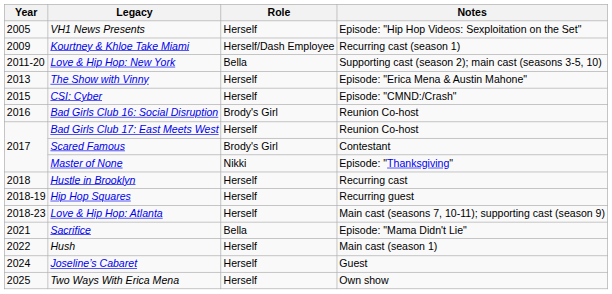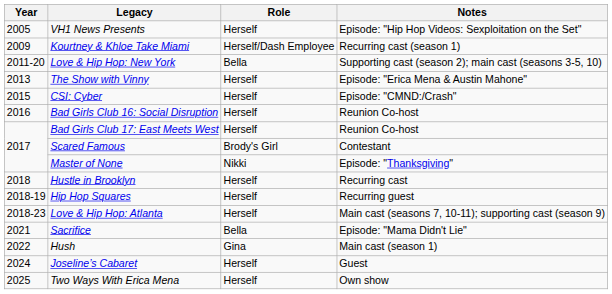 <table class="wikitable plainrowheaders sortable" style="margin-right: 0;">
 <tr>
 <th>Year</th>
 <th>Legacy</th>
 <th>Role</th>
 <th>Notes</th>
 </tr>
 <tr>
 <td>2005</td>
 <td><em>VH1 News Presents</em></td>
 <td>Herself</td>
 <td>Episode: "Hip Hop Videos: Sexploitation on the Set"</td>
 </tr>
 <tr>
 <td>2009</td>
 <td><em><a href='#'>Kourtney & Khloe Take Miami</a></em></td>
 <td>Herself/Dash Employee</td>
 <td>Recurring cast (season 1)</td>
 </tr>
 <tr>
 <td>2011-20</td>
 <td><em><a href='#'>Love & Hip Hop: New York</a></em></td>
 <td>Bella</td>
 <td>Supporting cast (season 2); main cast (seasons 3-5, 10)</td>
 </tr>
 <tr>
 <td>2013</td>
 <td><em><a href='#'>The Show with Vinny</a></em></td>
 <td>Herself</td>
 <td>Episode: "Erica Mena & Austin Mahone"</td>
 </tr>
 <tr>
 <td>2015</td>
 <td><em><a href='#'>CSI: Cyber</a></em></td>
 <td>Herself</td>
 <td>Episode: "CMND:/Crash"</td>
 </tr>
 <tr>
 <td>2016</td>
 <td><em><a href='#'>Bad Girls Club 16: Social Disruption</a></em></td>
-<td>Brody's Girl</td>
+<td>Herself</td>
 <td>Reunion Co-host</td>
 </tr>
 <tr>
 <td rowspan="3">2017</td>
 <td><em><a href='#'>Bad Girls Club 17: East Meets West</a></em></td>
 <td>Herself</td>
 <td>Reunion Co-host</td>
 </tr>
 <tr>
 <td><em><a href='#'>Scared Famous</a></em></td>
 <td>Brody's Girl</td>
 <td>Contestant</td>
 </tr>
 <tr>
 <td><em><a href='#'>Master of None</a></em></td>
 <td>Nikki</td>
 <td>Episode: "<a href='#'>Thanksgiving</a>"</td>
 </tr>
 <tr>
 <td>2018</td>
 <td><em><a href='#'>Hustle in Brooklyn</a></em></td>
 <td>Herself</td>
 <td>Recurring cast</td>
 </tr>
 <tr>
 <td>2018-19</td>
 <td><em><a href='#'>Hip Hop Squares</a></em></td>
 <td>Herself</td>
 <td>Recurring guest</td>
 </tr>
 <tr>
 <td>2018-23</td>
 <td><em><a href='#'>Love & Hip Hop: Atlanta</a></em></td>
 <td>Herself</td>
 <td>Main cast (seasons 7, 10-11); supporting cast (season 9)</td>
 </tr>
 <tr>
 <td>2021</td>
 <td><em><a href='#'>Sacrifice</a></em></td>
 <td>Bella</td>
 <td>Episode: "Mama Didn't Lie"</td>
 </tr>
 <tr>
 <td>2022</td>
 <td><em>Hush</em></td>
-<td>Herself</td>
+<td>Gina</td>
 <td>Main cast (season 1)</td>
 </tr>
 <tr>
 <td>2024</td>
 <td><em><a href='#'>Joseline’s Cabaret</a></em></td>
 <td>Herself</td>
 <td>Guest</td>
 </tr>
 <tr>
 <td>2025</td>
 <td><em>Two Ways With Erica Mena</em></td>
 <td>Herself</td>
 <td>Own show</td>
 </tr>
 </table>
